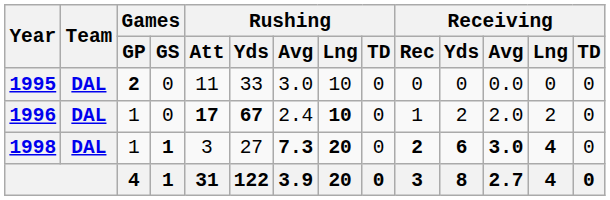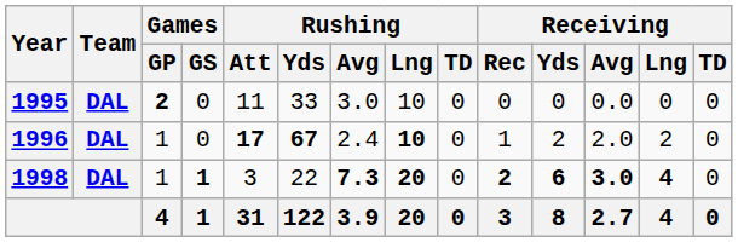 <table class="wikitable" style="text-align:center;">
 <tr>
 <th rowspan="2">Year</th>
 <th rowspan="2">Team</th>
 <th colspan="2">Games</th>
 <th colspan="5">Rushing</th>
 <th colspan="5">Receiving</th>
 </tr>
 <tr>
 <th>GP</th>
 <th>GS</th>
 <th>Att</th>
 <th>Yds</th>
 <th>Avg</th>
 <th>Lng</th>
 <th>TD</th>
 <th>Rec</th>
 <th>Yds</th>
 <th>Avg</th>
 <th>Lng</th>
 <th>TD</th>
 </tr>
 <tr>
 <th><a href='#'>1995</a></th>
 <th><a href='#'>DAL</a></th>
 <td><strong>2</strong></td>
 <td>0</td>
 <td>11</td>
 <td>33</td>
 <td>3.0</td>
 <td>10</td>
 <td>0</td>
 <td>0</td>
 <td>0</td>
 <td>0.0</td>
 <td>0</td>
 <td>0</td>
 </tr>
 <tr>
 <th><a href='#'>1996</a></th>
 <th><a href='#'>DAL</a></th>
 <td>1</td>
 <td>0</td>
 <td><strong>17</strong></td>
 <td><strong>67</strong></td>
 <td>2.4</td>
 <td><strong>10</strong></td>
 <td>0</td>
 <td>1</td>
 <td>2</td>
 <td>2.0</td>
 <td>2</td>
 <td>0</td>
 </tr>
 <tr>
 <th><a href='#'>1998</a></th>
 <th><a href='#'>DAL</a></th>
 <td>1</td>
 <td><strong>1</strong></td>
 <td>3</td>
-<td>27</td>
+<td>22</td>
 <td><strong>7.3</strong></td>
 <td><strong>20</strong></td>
 <td>0</td>
 <td><strong>2</strong></td>
 <td><strong>6</strong></td>
 <td><strong>3.0</strong></td>
 <td><strong>4</strong></td>
 <td>0</td>
 </tr>
 <tr>
 <th colspan="2"></th>
 <th>4</th>
 <th>1</th>
 <th>31</th>
 <th>122</th>
 <th>3.9</th>
 <th>20</th>
 <th>0</th>
 <th>3</th>
 <th>8</th>
 <th>2.7</th>
 <th>4</th>
 <th>0</th>
 </tr>
 </table>
